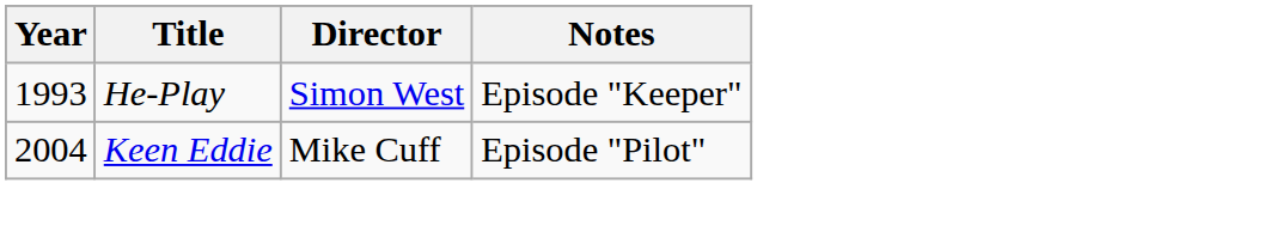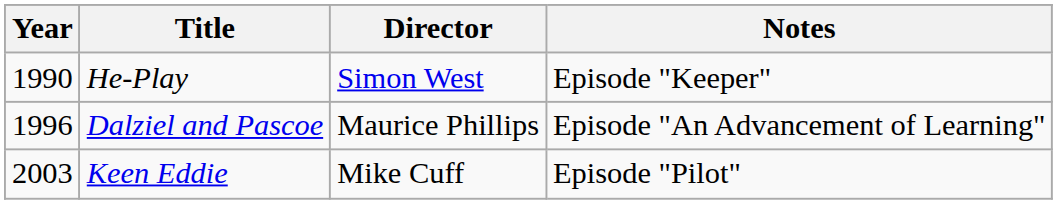 <table class="wikitable">
 <tr>
 <th>Year</th>
 <th>Title</th>
 <th>Director</th>
 <th>Notes</th>
 </tr>
 <tr>
-<td>1993</td>
+<td>1990</td>
 <td><em>He-Play</em></td>
 <td><a href='#'>Simon West</a></td>
 <td>Episode "Keeper"</td>
 </tr>
 <tr>
-<td>2004</td>
+<td>1996</td>
+<td><em><a href='#'>Dalziel and Pascoe</a></em></td>
+<td>Maurice Phillips</td>
+<td>Episode "An Advancement of Learning"</td>
+</tr>
+<tr>
+<td>2003</td>
 <td><em><a href='#'>Keen Eddie</a></em></td>
 <td>Mike Cuff</td>
 <td>Episode "Pilot"</td>
 </tr>
 </table>
